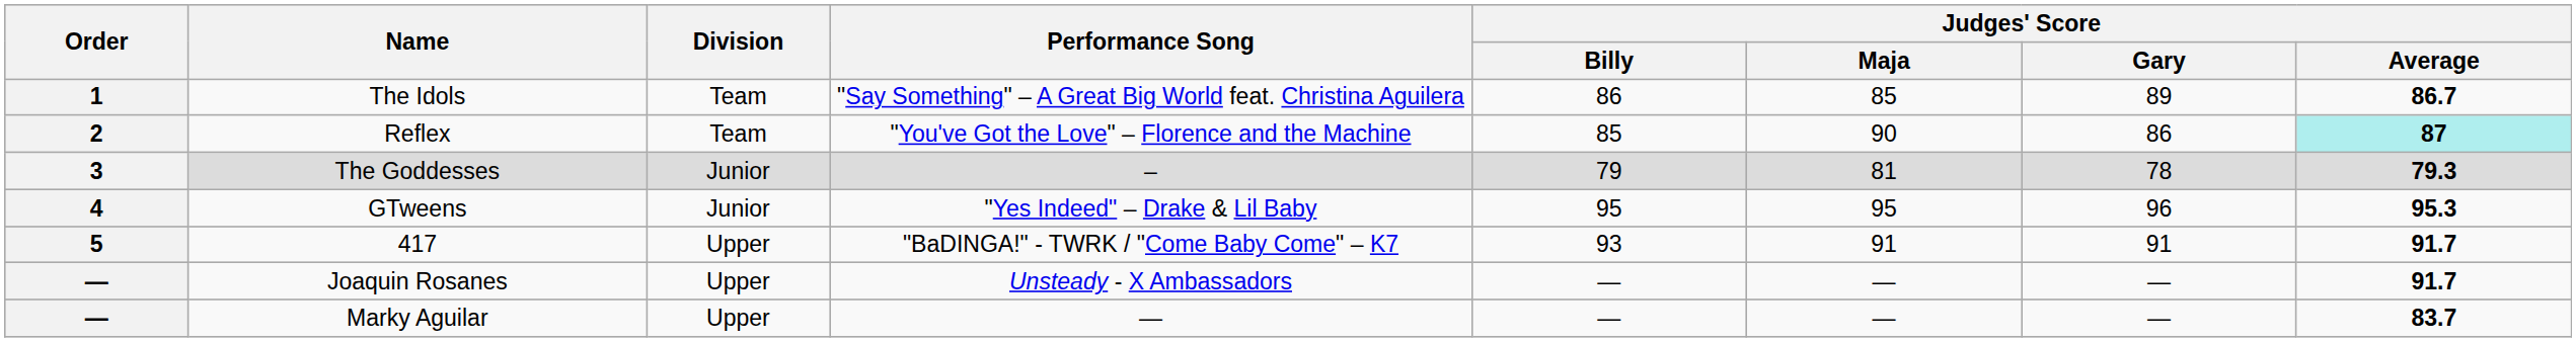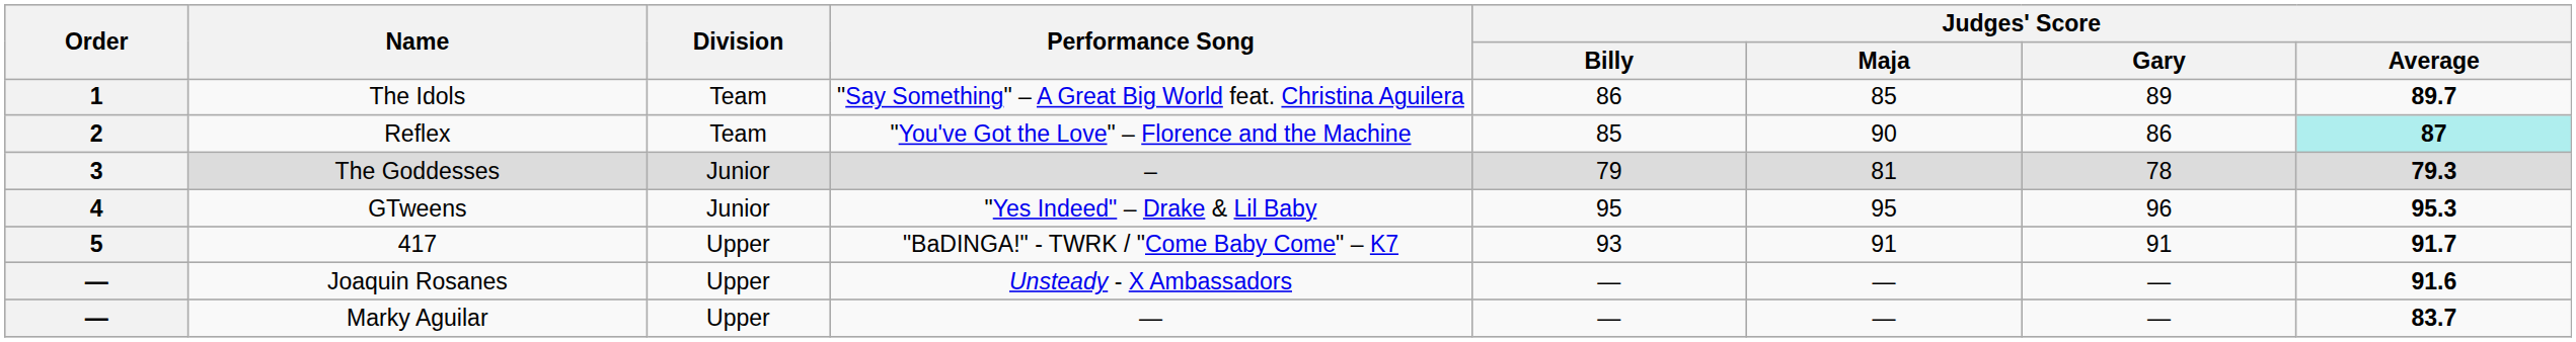 <table class="wikitable" style="text-align:center; width:100%; font-size:90%; line-height:16px">
 <tr>
 <th rowspan="2" scope="col" style="width:04%;">Order</th>
 <th rowspan="2" scope="col" style="width:10%;">Name</th>
 <th rowspan="2" scope="col" style="width:04%;">Division</th>
 <th rowspan="2" scope="col" style="width:14%;">Performance Song</th>
 <th colspan="4" scope="col" style="width:24%;">Judges' Score</th>
 </tr>
 <tr>
 <th style="width:06%;">Billy</th>
 <th style="width:06%;">Maja</th>
 <th style="width:06%;">Gary</th>
 <th style="width:06%;">Average</th>
 </tr>
 <tr>
 <th>1</th>
 <td>The Idols</td>
 <td>Team</td>
 <td>"<a href='#'>Say Something</a>" – <a href='#'>A Great Big World</a> feat. <a href='#'>Christina Aguilera</a></td>
 <td>86</td>
 <td>85</td>
 <td>89</td>
-<td><strong>86.7</strong></td>
+<td><strong>89.7</strong></td>
 </tr>
 <tr>
 <th>2</th>
 <td>Reflex</td>
 <td>Team</td>
 <td>"<a href='#'>You've Got the Love</a>" – <a href='#'>Florence and the Machine</a></td>
 <td>85</td>
 <td>90</td>
 <td>86</td>
 <td style="background: paleturquoise;"><strong>87</strong></td>
 </tr>
 <tr style="background:#DCDCDC;">
 <th>3</th>
 <td>The Goddesses</td>
 <td>Junior</td>
 <td>–</td>
 <td>79</td>
 <td>81</td>
 <td>78</td>
 <td><strong>79.3</strong></td>
 </tr>
 <tr>
 <th>4</th>
 <td>GTweens</td>
 <td>Junior</td>
 <td>"<a href='#'>Yes Indeed"</a> – <a href='#'>Drake</a> & <a href='#'>Lil Baby</a></td>
 <td>95</td>
 <td>95</td>
 <td>96</td>
 <td><strong>95.3</strong></td>
 </tr>
 <tr>
 <th>5</th>
 <td>417</td>
 <td>Upper</td>
 <td>"BaDINGA!" - TWRK / "<a href='#'>Come Baby Come</a>" – <a href='#'>K7</a></td>
 <td>93</td>
 <td>91</td>
 <td>91</td>
 <td><strong>91.7</strong></td>
 </tr>
 <tr>
 <th>—</th>
 <td>Joaquin Rosanes</td>
 <td>Upper</td>
 <td><em><a href='#'>Unsteady</a></em> - <a href='#'>X Ambassadors</a></td>
 <td>—</td>
 <td>—</td>
 <td>—</td>
-<td><strong>91.7</strong></td>
+<td><strong>91.6</strong></td>
 </tr>
 <tr>
 <th>—</th>
 <td>Marky Aguilar</td>
 <td>Upper</td>
 <td>—</td>
 <td>—</td>
 <td>—</td>
 <td>—</td>
 <td><strong>83.7</strong></td>
 </tr>
 </table>
